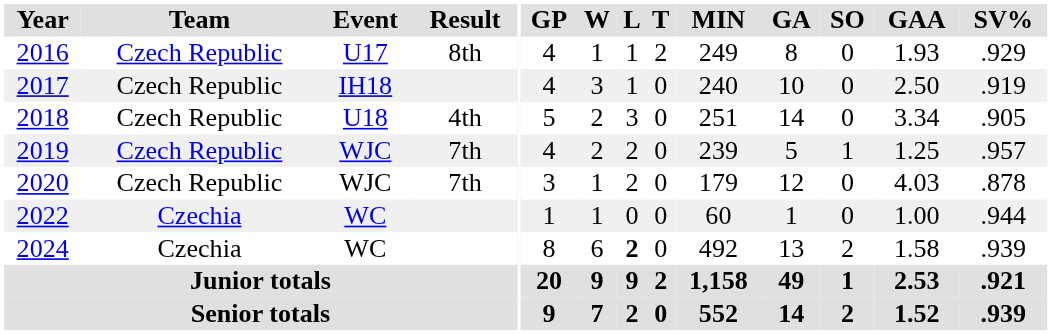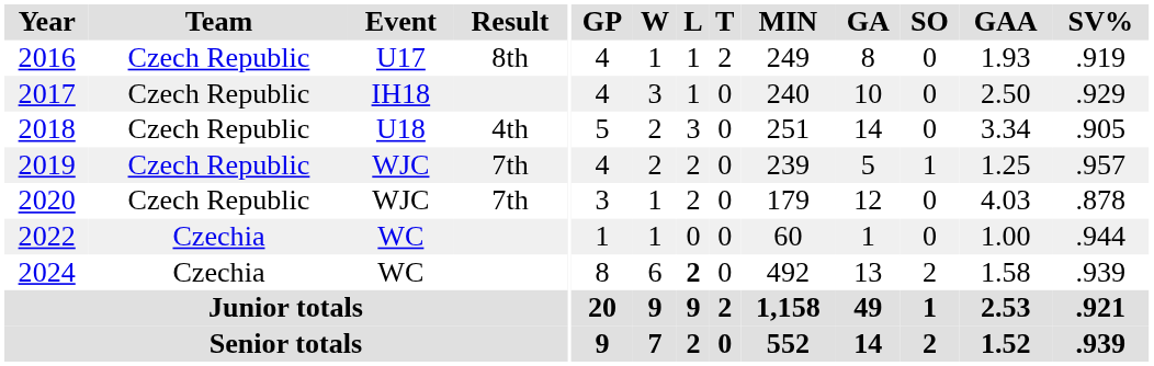 <table border="0" cellpadding="1" cellspacing="0" ID="Table3" style="text-align:center; width:40em;">
 <tr bgcolor="#e0e0e0">
 <th>Year</th>
 <th>Team</th>
 <th>Event</th>
 <th>Result</th>
 <th rowspan="99" bgcolor="#fff"></th>
 <th>GP</th>
 <th>W</th>
 <th>L</th>
 <th>T</th>
 <th>MIN</th>
 <th>GA</th>
 <th>SO</th>
 <th>GAA</th>
 <th>SV%</th>
 </tr>
 <tr>
 <td><a href='#'>2016</a></td>
 <td><a href='#'>Czech Republic</a></td>
 <td><a href='#'>U17</a></td>
 <td>8th</td>
 <td>4</td>
 <td>1</td>
 <td>1</td>
 <td>2</td>
 <td>249</td>
 <td>8</td>
 <td>0</td>
 <td>1.93</td>
-<td>.929</td>
+<td>.919</td>
 </tr>
 <tr bgcolor="#f0f0f0">
 <td><a href='#'>2017</a></td>
 <td>Czech Republic</td>
 <td><a href='#'>IH18</a></td>
 <td></td>
 <td>4</td>
 <td>3</td>
 <td>1</td>
 <td>0</td>
 <td>240</td>
 <td>10</td>
 <td>0</td>
 <td>2.50</td>
-<td>.919</td>
+<td>.929</td>
 </tr>
 <tr>
 <td><a href='#'>2018</a></td>
 <td>Czech Republic</td>
 <td><a href='#'>U18</a></td>
 <td>4th</td>
 <td>5</td>
 <td>2</td>
 <td>3</td>
 <td>0</td>
 <td>251</td>
 <td>14</td>
 <td>0</td>
 <td>3.34</td>
 <td>.905</td>
 </tr>
 <tr bgcolor="#f0f0f0">
 <td><a href='#'>2019</a></td>
 <td><a href='#'>Czech Republic</a></td>
 <td><a href='#'>WJC</a></td>
 <td>7th</td>
 <td>4</td>
 <td>2</td>
 <td>2</td>
 <td>0</td>
 <td>239</td>
 <td>5</td>
 <td>1</td>
 <td>1.25</td>
 <td>.957</td>
 </tr>
 <tr>
 <td><a href='#'>2020</a></td>
 <td>Czech Republic</td>
 <td>WJC</td>
 <td>7th</td>
 <td>3</td>
 <td>1</td>
 <td>2</td>
 <td>0</td>
 <td>179</td>
 <td>12</td>
 <td>0</td>
 <td>4.03</td>
 <td>.878</td>
 </tr>
 <tr bgcolor="#f0f0f0">
 <td><a href='#'>2022</a></td>
 <td><a href='#'>Czechia</a></td>
 <td><a href='#'>WC</a></td>
 <td></td>
 <td>1</td>
 <td>1</td>
 <td>0</td>
 <td>0</td>
 <td>60</td>
 <td>1</td>
 <td>0</td>
 <td>1.00</td>
 <td>.944</td>
 </tr>
 <tr>
 <td><a href='#'>2024</a></td>
 <td>Czechia</td>
 <td>WC</td>
 <td></td>
 <td>8</td>
 <td>6</td>
 <td><strong>2</strong></td>
 <td>0</td>
 <td>492</td>
 <td>13</td>
 <td>2</td>
 <td>1.58</td>
 <td>.939</td>
 </tr>
 <tr bgcolor="#e0e0e0">
 <th colspan="4">Junior totals</th>
 <th>20</th>
 <th>9</th>
 <th>9</th>
 <th>2</th>
 <th>1,158</th>
 <th>49</th>
 <th>1</th>
 <th>2.53</th>
 <th>.921</th>
 </tr>
 <tr bgcolor="#e0e0e0">
 <th colspan="4">Senior totals</th>
 <th>9</th>
 <th>7</th>
 <th>2</th>
 <th>0</th>
 <th>552</th>
 <th>14</th>
 <th>2</th>
 <th>1.52</th>
 <th>.939</th>
 </tr>
 </table>
